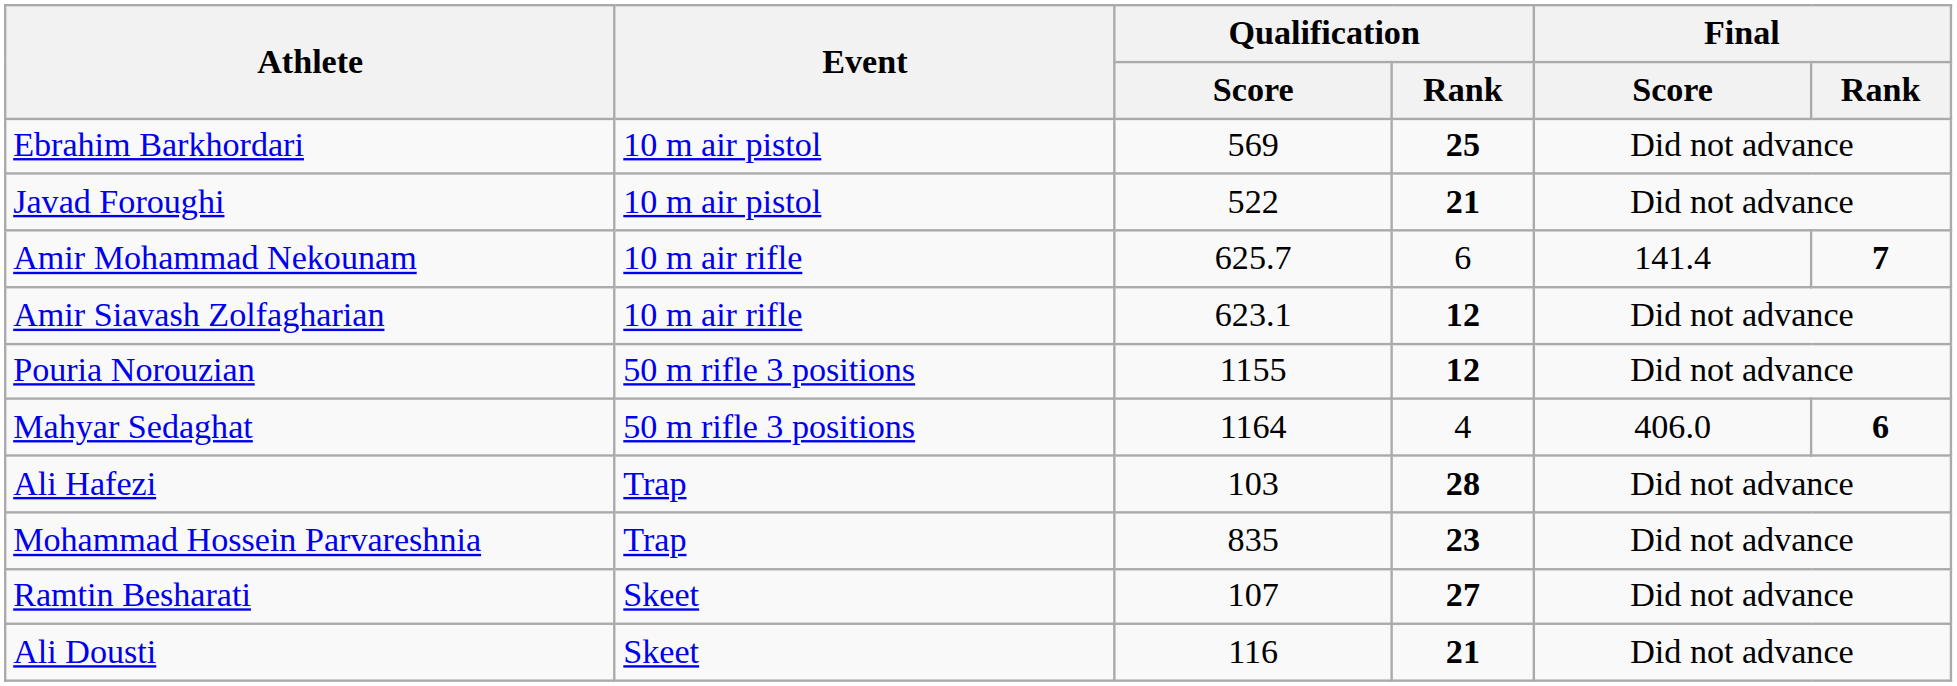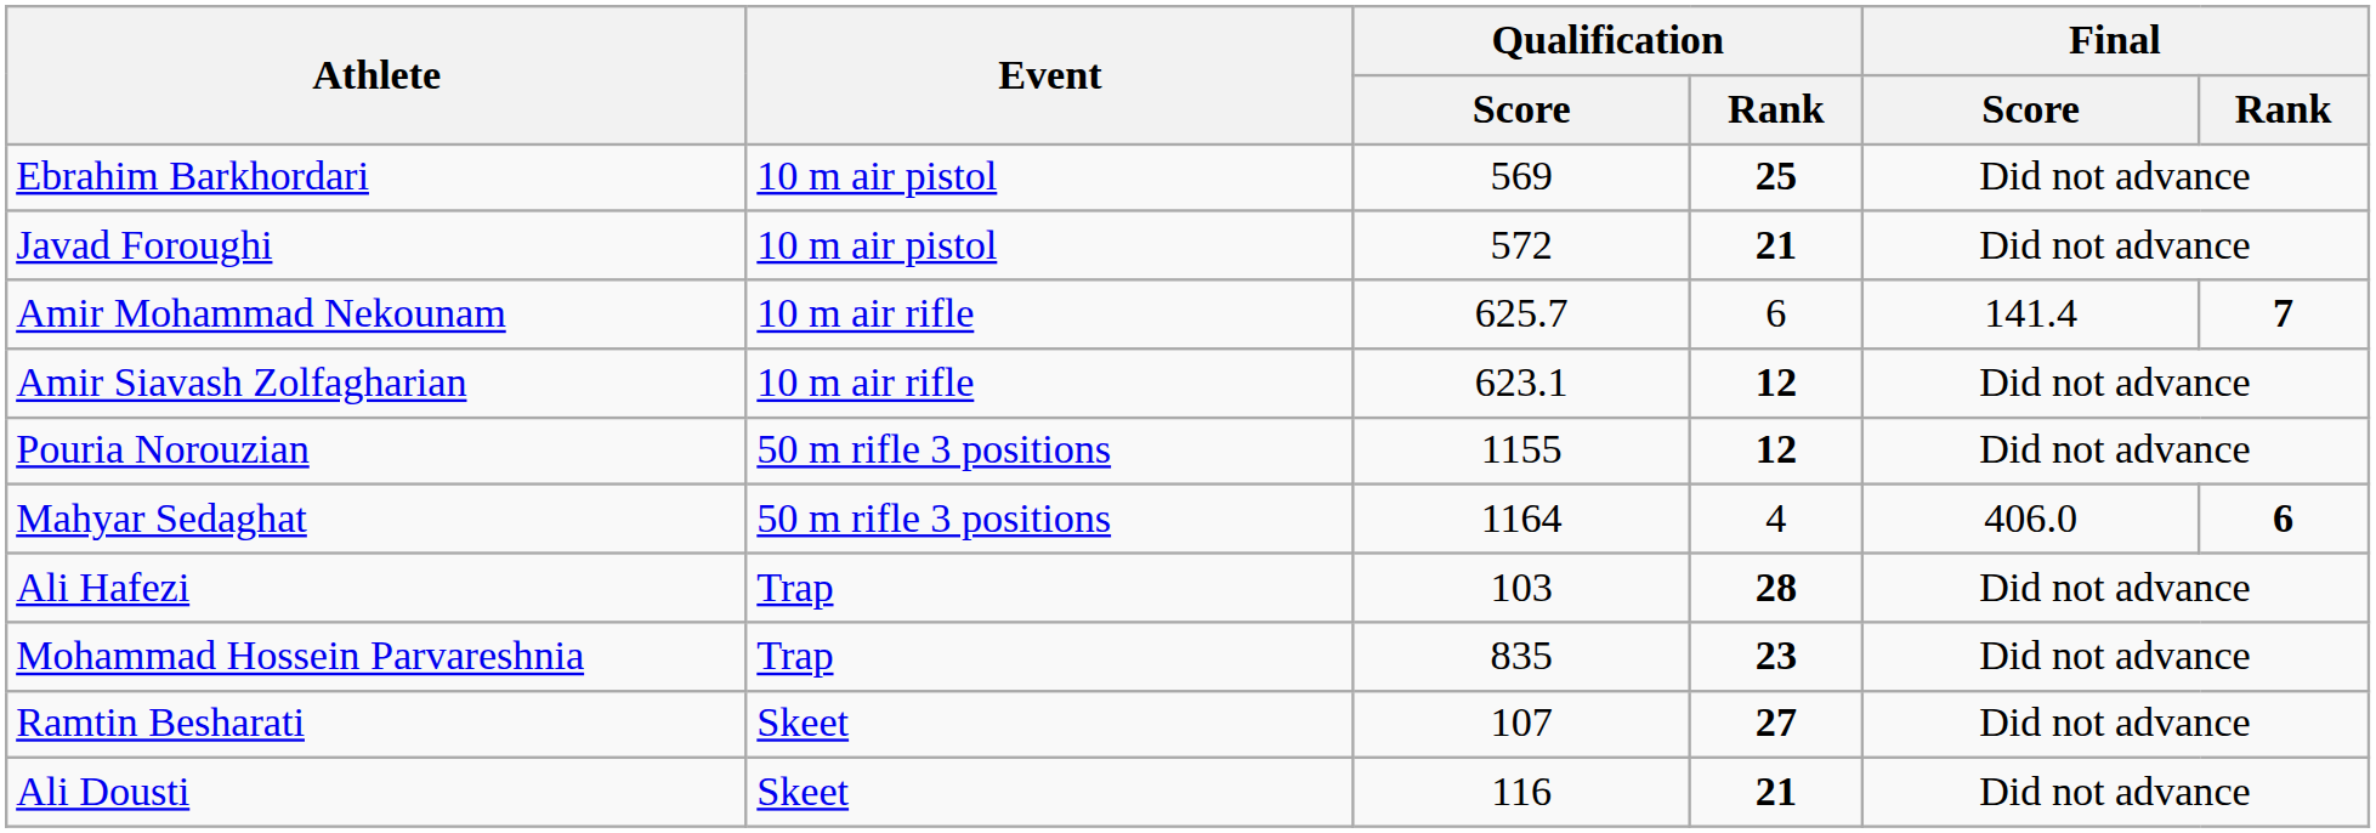 <table class="wikitable" width="65%" style="text-align:center; font-size:90%">
 <tr>
 <th rowspan="2" width="22%">Athlete</th>
 <th rowspan="2" width="18%">Event</th>
 <th colspan="2">Qualification</th>
 <th colspan="2">Final</th>
 </tr>
 <tr>
 <th width="10%">Score</th>
 <th width="5%">Rank</th>
 <th width="10%">Score</th>
 <th width="5%">Rank</th>
 </tr>
 <tr>
 <td align=left><a href='#'>Ebrahim Barkhordari</a></td>
 <td align=left><a href='#'>10 m air pistol</a></td>
 <td>569</td>
 <td><strong>25</strong></td>
 <td colspan=2>Did not advance</td>
 </tr>
 <tr>
 <td align=left><a href='#'>Javad Foroughi</a></td>
 <td align=left><a href='#'>10 m air pistol</a></td>
-<td>522</td>
+<td>572</td>
 <td><strong>21</strong></td>
 <td colspan=2>Did not advance</td>
 </tr>
 <tr>
 <td align=left><a href='#'>Amir Mohammad Nekounam</a></td>
 <td align=left><a href='#'>10 m air rifle</a></td>
 <td>625.7</td>
 <td>6 <strong></strong></td>
 <td>141.4</td>
 <td><strong>7</strong></td>
 </tr>
 <tr>
 <td align=left><a href='#'>Amir Siavash Zolfagharian</a></td>
 <td align=left><a href='#'>10 m air rifle</a></td>
 <td>623.1</td>
 <td><strong>12</strong></td>
 <td colspan=2>Did not advance</td>
 </tr>
 <tr>
 <td align=left><a href='#'>Pouria Norouzian</a></td>
 <td align=left><a href='#'>50 m rifle 3 positions</a></td>
 <td>1155</td>
 <td><strong>12</strong></td>
 <td colspan=2>Did not advance</td>
 </tr>
 <tr>
 <td align=left><a href='#'>Mahyar Sedaghat</a></td>
 <td align=left><a href='#'>50 m rifle 3 positions</a></td>
 <td>1164</td>
 <td>4 <strong></strong></td>
 <td>406.0</td>
 <td><strong>6</strong></td>
 </tr>
 <tr>
 <td align=left><a href='#'>Ali Hafezi</a></td>
 <td align=left><a href='#'>Trap</a></td>
 <td>103</td>
 <td><strong>28</strong></td>
 <td colspan=2>Did not advance</td>
 </tr>
 <tr>
 <td align=left><a href='#'>Mohammad Hossein Parvareshnia</a></td>
 <td align=left><a href='#'>Trap</a></td>
 <td>835</td>
 <td><strong>23</strong></td>
 <td colspan=2>Did not advance</td>
 </tr>
 <tr>
 <td align=left><a href='#'>Ramtin Besharati</a></td>
 <td align=left><a href='#'>Skeet</a></td>
 <td>107</td>
 <td><strong>27</strong></td>
 <td colspan=2>Did not advance</td>
 </tr>
 <tr>
 <td align=left><a href='#'>Ali Dousti</a></td>
 <td align=left><a href='#'>Skeet</a></td>
 <td>116</td>
 <td><strong>21</strong></td>
 <td colspan=2>Did not advance</td>
 </tr>
 </table>
